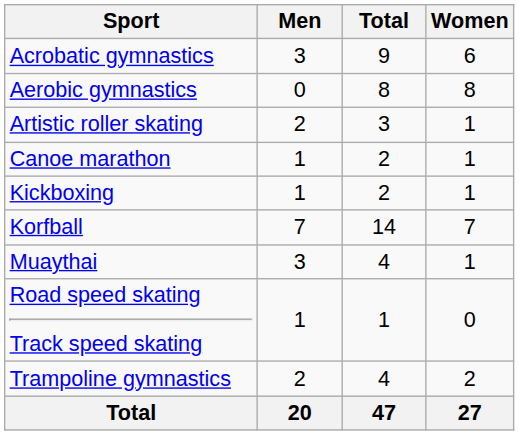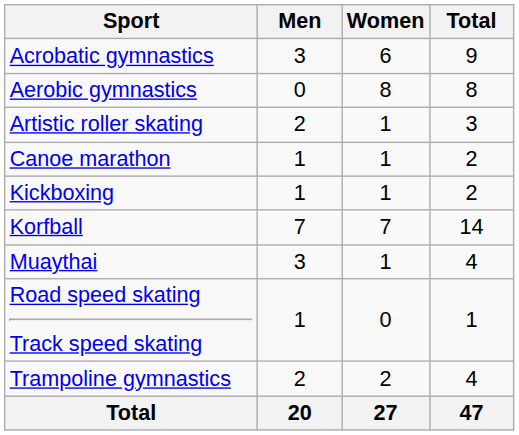 <table class="wikitable sortable" style="text-align:center;">
 <tr>
 <th width=180>Sport</th>
 <th width=55>Men</th>
+<th width=55>Women</th>
 <th width=55>Total</th>
-<th width=55>Women</th>
 </tr>
 <tr>
 <td align=left><a href='#'>Acrobatic gymnastics</a></td>
 <td>3</td>
+<td>6</td>
 <td>9</td>
-<td>6</td>
 </tr>
 <tr>
 <td align=left><a href='#'>Aerobic gymnastics</a></td>
 <td>0</td>
 <td>8</td>
 <td>8</td>
 </tr>
 <tr>
 <td align=left><a href='#'>Artistic roller skating</a></td>
 <td>2</td>
+<td>1</td>
 <td>3</td>
-<td>1</td>
 </tr>
 <tr>
 <td align=left><a href='#'>Canoe marathon</a></td>
 <td>1</td>
+<td>1</td>
 <td>2</td>
-<td>1</td>
 </tr>
 <tr>
 <td align=left><a href='#'>Kickboxing</a></td>
 <td>1</td>
+<td>1</td>
 <td>2</td>
-<td>1</td>
 </tr>
 <tr>
 <td align=left><a href='#'>Korfball</a></td>
 <td>7</td>
+<td>7</td>
 <td>14</td>
-<td>7</td>
 </tr>
 <tr>
 <td align=left><a href='#'>Muaythai</a></td>
 <td>3</td>
+<td>1</td>
 <td>4</td>
-<td>1</td>
 </tr>
 <tr>
 <td align=left><a href='#'>Road speed skating</a><hr><a href='#'>Track speed skating</a></td>
 <td>1</td>
+<td>0</td>
 <td>1</td>
-<td>0</td>
 </tr>
 <tr>
 <td align=left><a href='#'>Trampoline gymnastics</a></td>
 <td>2</td>
+<td>2</td>
 <td>4</td>
-<td>2</td>
 </tr>
 <tr>
 <th>Total</th>
 <th>20</th>
+<th>27</th>
 <th>47</th>
-<th>27</th>
 </tr>
 </table>
